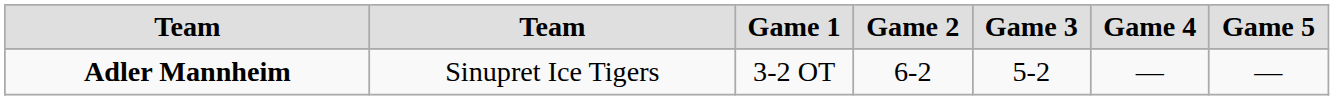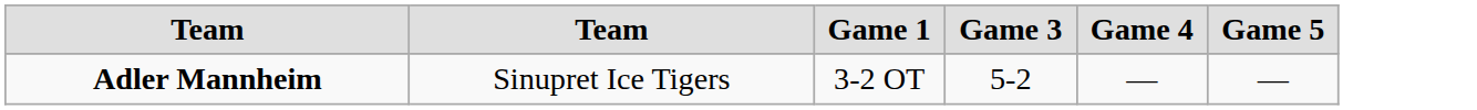 <table class="wikitable">
 <tr align="center">
 <td width="200" bgcolor="#dfdfdf"><strong>Team</strong></td>
 <td width="200" bgcolor="#dfdfdf"><strong>Team</strong></td>
 <td width="60" bgcolor="#dfdfdf"><strong>Game 1</strong></td>
-<td width="60" bgcolor="#dfdfdf"><strong>Game 2</strong></td>
 <td width="60" bgcolor="#dfdfdf"><strong>Game 3</strong></td>
 <td width="60" bgcolor="#dfdfdf"><strong>Game 4</strong></td>
 <td width="60" bgcolor="#dfdfdf"><strong>Game 5</strong></td>
 </tr>
 <tr align="center">
 <td><strong>Adler Mannheim</strong></td>
 <td>Sinupret Ice Tigers</td>
 <td>3-2 OT</td>
-<td>6-2</td>
 <td>5-2</td>
 <td>—</td>
 <td>—</td>
 </tr>
 </table>
